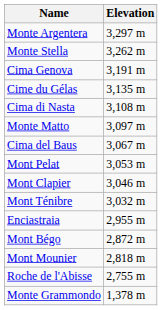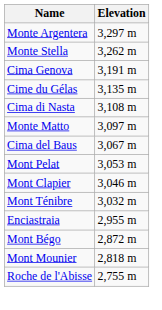 <table class= wikitable>
 <tr>
 <th>Name</th>
 <th>Elevation</th>
 </tr>
 <tr>
 <td><a href='#'>Monte Argentera</a></td>
 <td>3,297 m</td>
 </tr>
 <tr>
 <td><a href='#'>Monte Stella</a></td>
 <td>3,262 m</td>
 </tr>
 <tr>
 <td><a href='#'>Cima Genova</a></td>
 <td>3,191 m</td>
 </tr>
 <tr>
 <td><a href='#'>Cime du Gélas</a></td>
 <td>3,135 m</td>
 </tr>
 <tr>
 <td><a href='#'>Cima di Nasta</a></td>
 <td>3,108 m</td>
 </tr>
 <tr>
 <td><a href='#'>Monte Matto</a></td>
 <td>3,097 m</td>
 </tr>
 <tr>
 <td><a href='#'>Cima del Baus</a></td>
 <td>3,067 m</td>
 </tr>
 <tr>
 <td><a href='#'>Mont Pelat</a></td>
 <td>3,053 m</td>
 </tr>
 <tr>
 <td><a href='#'>Mont Clapier</a></td>
 <td>3,046 m</td>
 </tr>
 <tr>
 <td><a href='#'>Mont Ténibre</a></td>
 <td>3,032 m</td>
 </tr>
 <tr>
 <td><a href='#'>Enciastraia</a></td>
 <td>2,955 m</td>
 </tr>
 <tr>
 <td><a href='#'>Mont Bégo</a></td>
 <td>2,872 m</td>
 </tr>
 <tr>
 <td><a href='#'>Mont Mounier</a></td>
 <td>2,818 m</td>
 </tr>
 <tr>
 <td><a href='#'>Roche de l'Abisse</a></td>
 <td>2,755 m</td>
 </tr>
-<tr>
-<td><a href='#'>Monte Grammondo</a></td>
-<td>1,378 m</td>
-</tr>
 </table>
